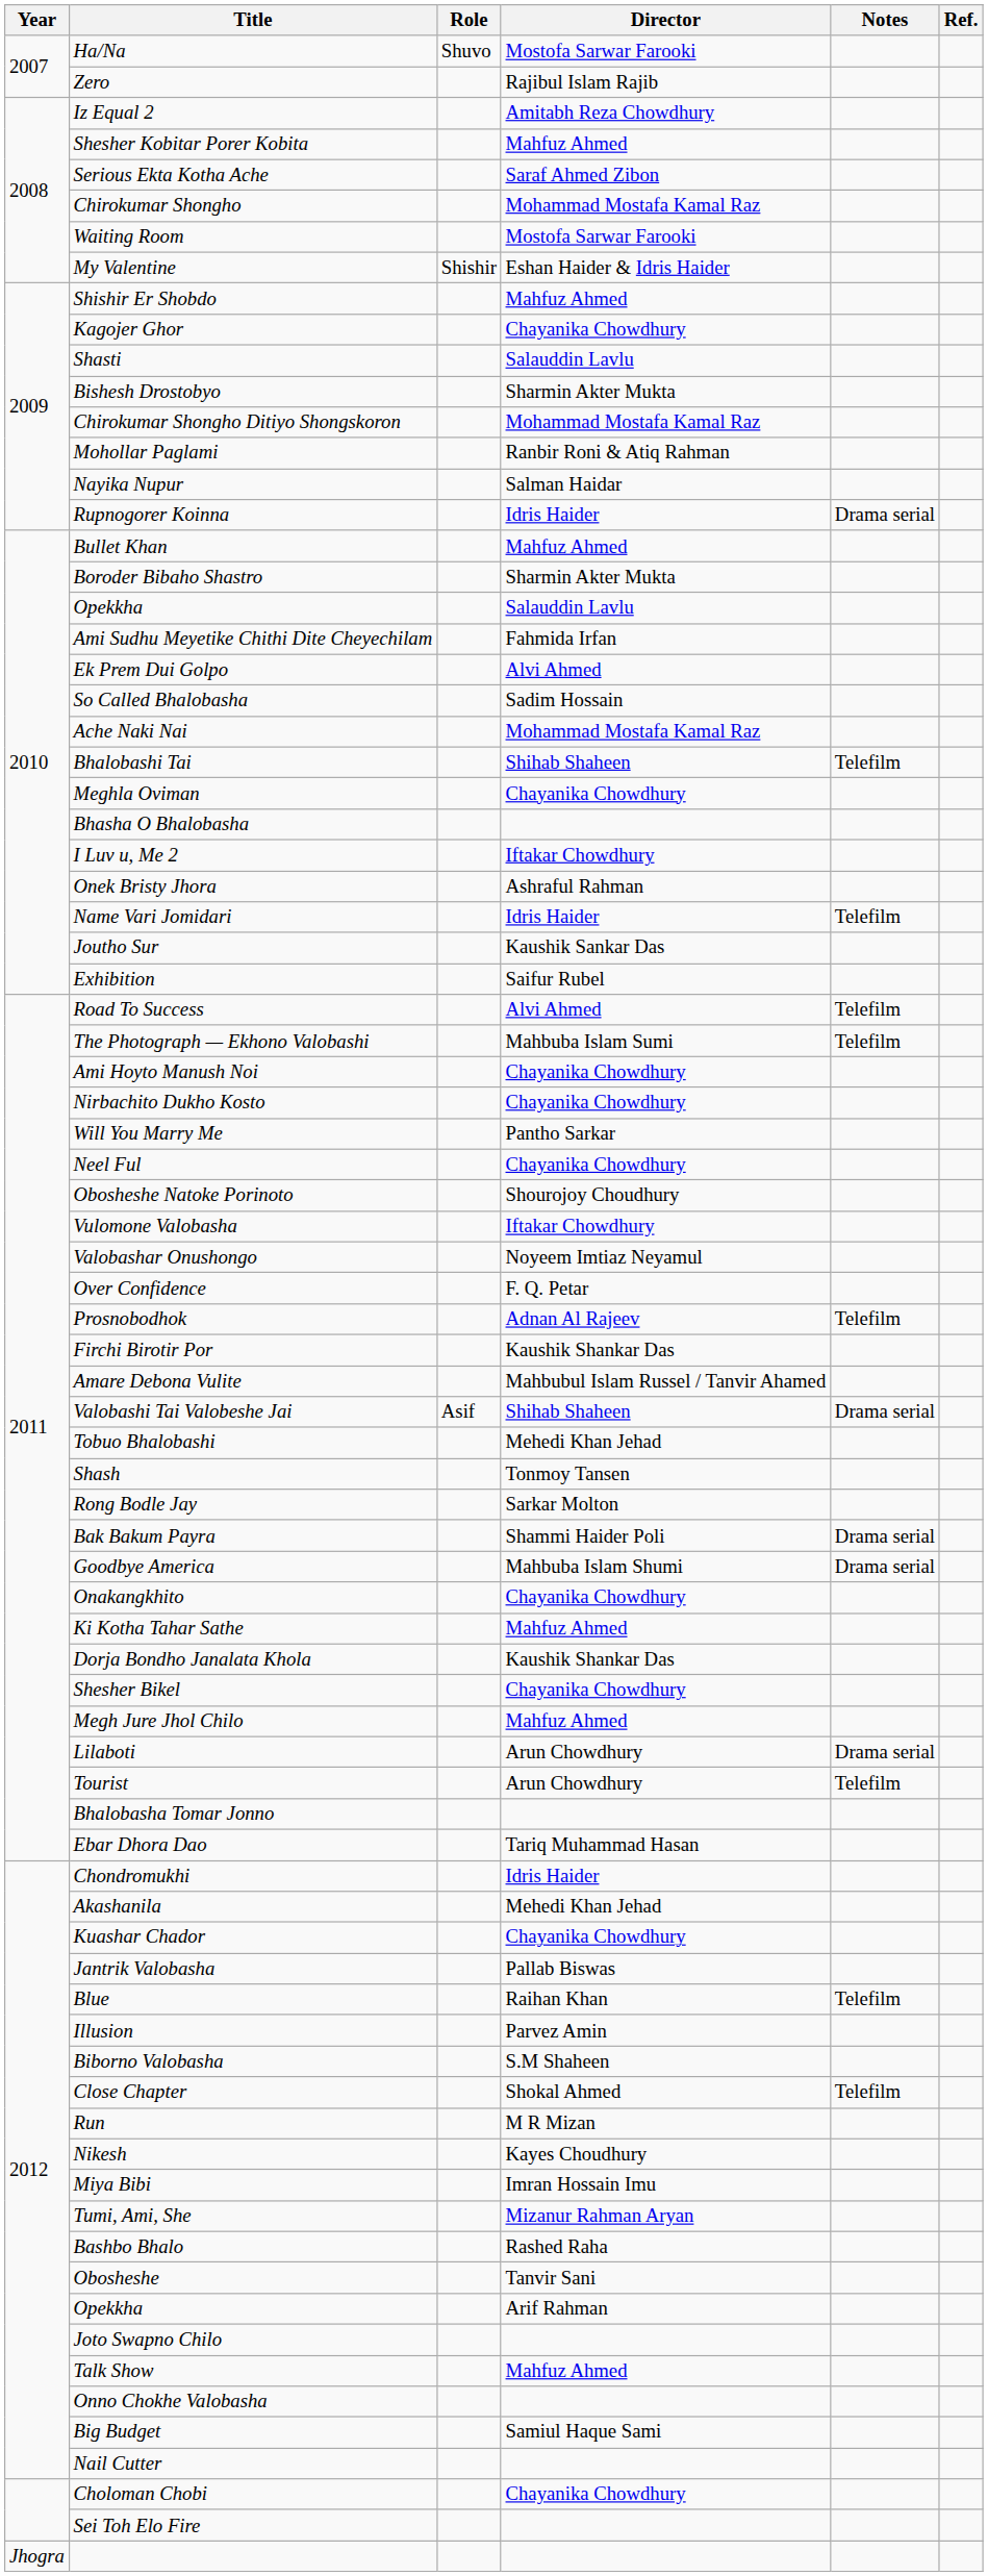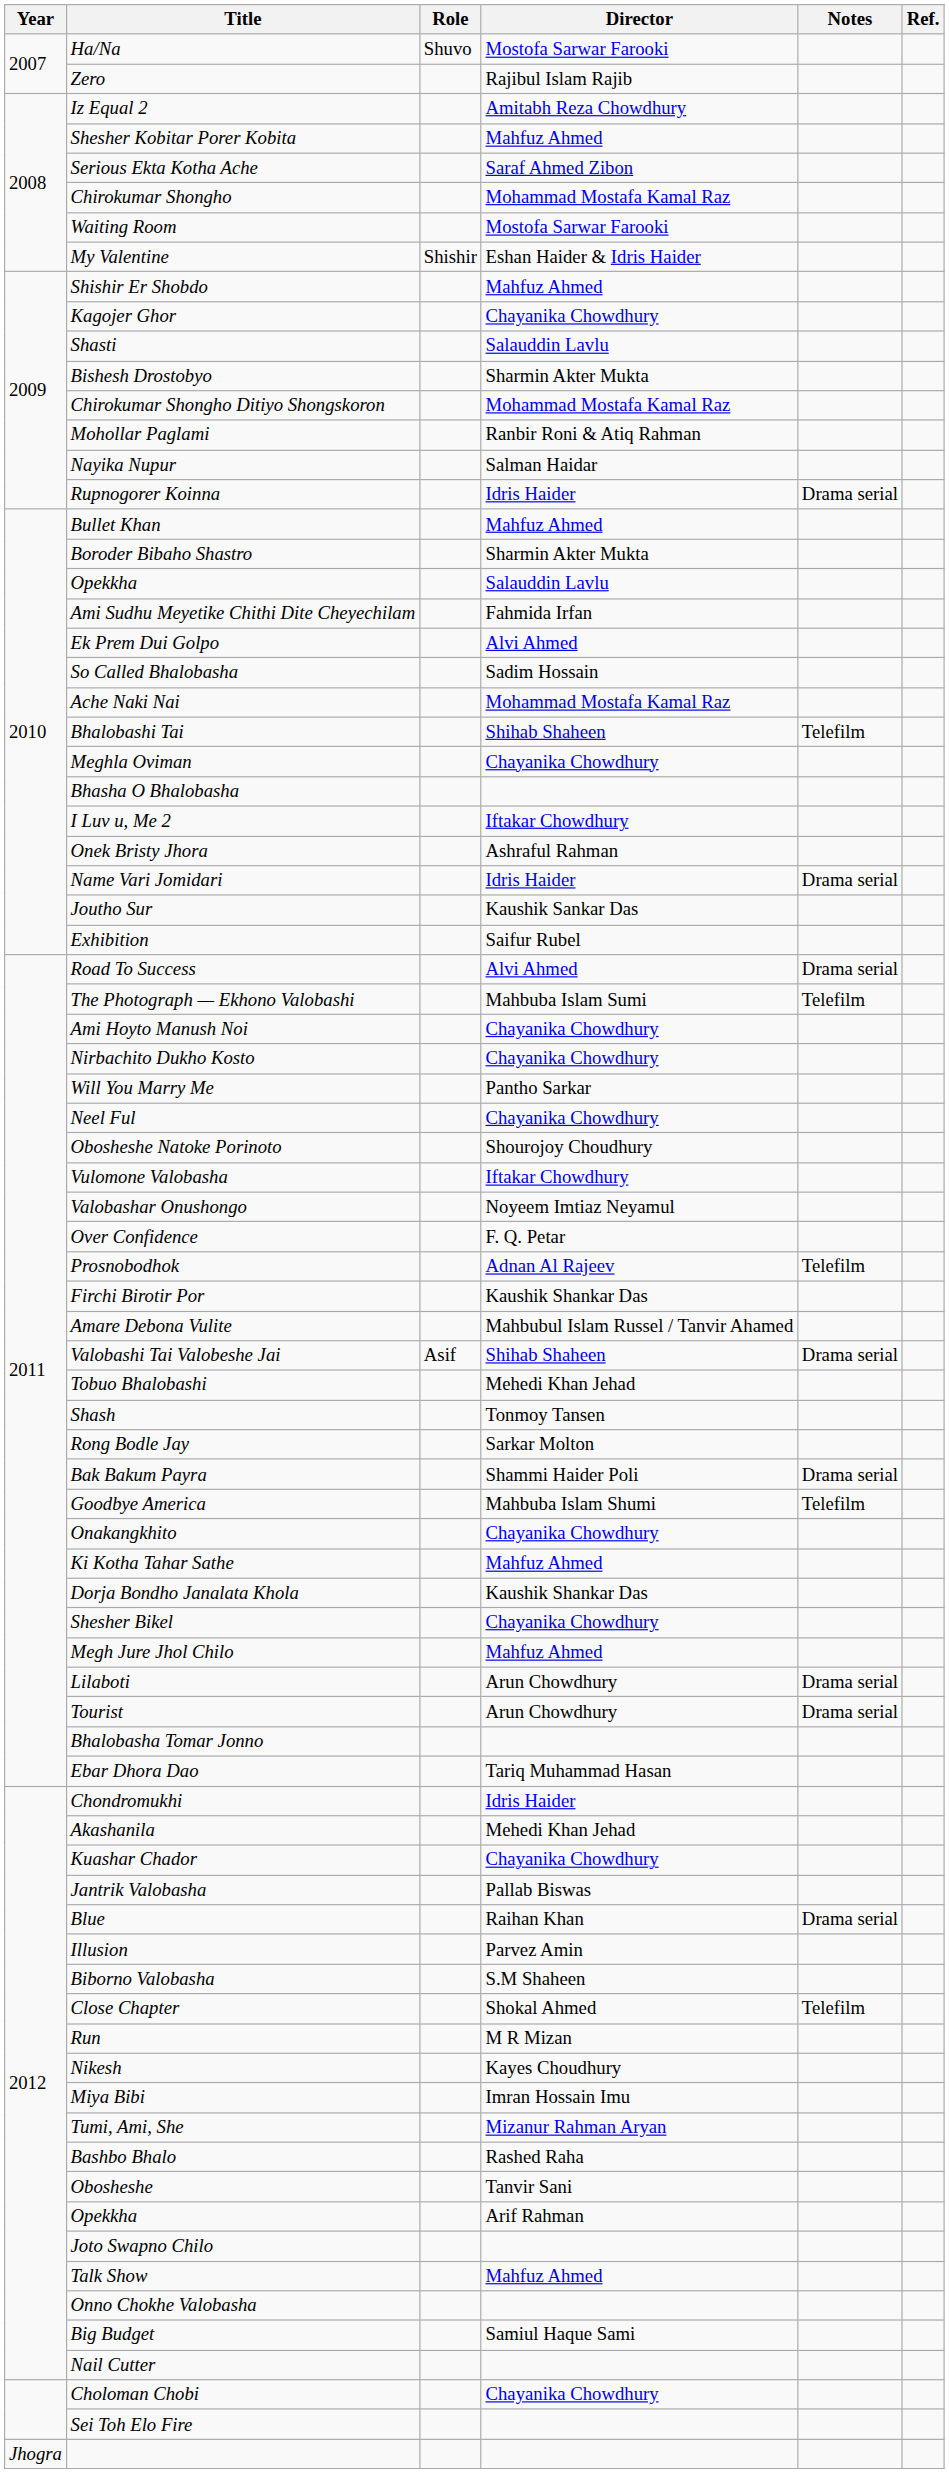 <table class="wikitable sortable">
 <tr>
 <th>Year</th>
 <th>Title</th>
 <th>Role</th>
 <th>Director</th>
 <th class="unsortable">Notes</th>
 <th>Ref.</th>
 </tr>
 <tr>
 <td rowspan="2">2007</td>
 <td><em>Ha/Na</em></td>
 <td>Shuvo</td>
 <td><a href='#'>Mostofa Sarwar Farooki</a></td>
 <td></td>
 <td></td>
 </tr>
 <tr>
 <td><em>Zero</em></td>
 <td></td>
 <td>Rajibul Islam Rajib</td>
 <td></td>
 <td></td>
 </tr>
 <tr>
 <td rowspan="6">2008</td>
 <td><em>Iz Equal 2</em></td>
 <td></td>
 <td><a href='#'>Amitabh Reza Chowdhury</a></td>
 <td></td>
 <td></td>
 </tr>
 <tr>
 <td><em>Shesher Kobitar Porer Kobita</em></td>
 <td></td>
 <td><a href='#'>Mahfuz Ahmed</a></td>
 <td></td>
 <td></td>
 </tr>
 <tr>
 <td><em>Serious Ekta Kotha Ache</em></td>
 <td></td>
 <td><a href='#'>Saraf Ahmed Zibon</a></td>
 <td></td>
 <td></td>
 </tr>
 <tr>
 <td><em>Chirokumar Shongho</em></td>
 <td></td>
 <td><a href='#'>Mohammad Mostafa Kamal Raz</a></td>
 <td></td>
 <td></td>
 </tr>
 <tr>
 <td><em>Waiting Room</em></td>
 <td></td>
 <td><a href='#'>Mostofa Sarwar Farooki</a></td>
 <td></td>
 <td></td>
 </tr>
 <tr>
 <td><em>My Valentine</em></td>
 <td>Shishir</td>
 <td>Eshan Haider & <a href='#'>Idris Haider</a></td>
 <td></td>
 <td></td>
 </tr>
 <tr>
 <td rowspan="8">2009</td>
 <td><em>Shishir Er Shobdo</em></td>
 <td></td>
 <td><a href='#'>Mahfuz Ahmed</a></td>
 <td></td>
 <td></td>
 </tr>
 <tr>
 <td><em>Kagojer Ghor</em></td>
 <td></td>
 <td><a href='#'>Chayanika Chowdhury</a></td>
 <td></td>
 <td></td>
 </tr>
 <tr>
 <td><em>Shasti</em></td>
 <td></td>
 <td><a href='#'>Salauddin Lavlu</a></td>
 <td></td>
 <td></td>
 </tr>
 <tr>
 <td><em>Bishesh Drostobyo</em></td>
 <td></td>
 <td>Sharmin Akter Mukta</td>
 <td></td>
 <td></td>
 </tr>
 <tr>
 <td><em>Chirokumar Shongho Ditiyo Shongskoron</em></td>
 <td></td>
 <td><a href='#'>Mohammad Mostafa Kamal Raz</a></td>
 <td></td>
 <td></td>
 </tr>
 <tr>
 <td><em>Mohollar Paglami</em></td>
 <td></td>
 <td>Ranbir Roni & Atiq Rahman</td>
 <td></td>
 <td></td>
 </tr>
 <tr>
 <td><em>Nayika Nupur</em></td>
 <td></td>
 <td>Salman Haidar</td>
 <td></td>
 <td></td>
 </tr>
 <tr>
 <td><em>Rupnogorer Koinna</em></td>
 <td></td>
 <td><a href='#'>Idris Haider</a></td>
 <td>Drama serial</td>
 <td></td>
 </tr>
 <tr>
 <td rowspan="15">2010</td>
 <td><em>Bullet Khan</em></td>
 <td></td>
 <td><a href='#'>Mahfuz Ahmed</a></td>
 <td></td>
 <td></td>
 </tr>
 <tr>
 <td><em>Boroder Bibaho Shastro</em></td>
 <td></td>
 <td>Sharmin Akter Mukta</td>
 <td></td>
 <td></td>
 </tr>
 <tr>
 <td><em>Opekkha</em></td>
 <td></td>
 <td><a href='#'>Salauddin Lavlu</a></td>
 <td></td>
 <td></td>
 </tr>
 <tr>
 <td><em>Ami Sudhu Meyetike Chithi Dite Cheyechilam</em></td>
 <td></td>
 <td>Fahmida Irfan</td>
 <td></td>
 <td></td>
 </tr>
 <tr>
 <td><em>Ek Prem Dui Golpo</em></td>
 <td></td>
 <td><a href='#'>Alvi Ahmed</a></td>
 <td></td>
 <td></td>
 </tr>
 <tr>
 <td><em>So Called Bhalobasha</em></td>
 <td></td>
 <td>Sadim Hossain</td>
 <td></td>
 <td></td>
 </tr>
 <tr>
 <td><em>Ache Naki Nai</em></td>
 <td></td>
 <td><a href='#'>Mohammad Mostafa Kamal Raz</a></td>
 <td></td>
 <td></td>
 </tr>
 <tr>
 <td><em>Bhalobashi Tai</em></td>
 <td></td>
 <td><a href='#'>Shihab Shaheen</a></td>
 <td>Telefilm</td>
 <td></td>
 </tr>
 <tr>
 <td><em>Meghla Oviman</em></td>
 <td></td>
 <td><a href='#'>Chayanika Chowdhury</a></td>
 <td></td>
 <td></td>
 </tr>
 <tr>
 <td><em>Bhasha O Bhalobasha</em></td>
 <td></td>
 <td></td>
 <td></td>
 <td></td>
 </tr>
 <tr>
 <td><em>I Luv u, Me 2</em></td>
 <td></td>
 <td><a href='#'>Iftakar Chowdhury</a></td>
 <td></td>
 <td></td>
 </tr>
 <tr>
 <td><em>Onek Bristy Jhora</em></td>
 <td></td>
 <td>Ashraful Rahman</td>
 <td></td>
 <td></td>
 </tr>
 <tr>
 <td><em>Name Vari Jomidari</em></td>
 <td></td>
 <td><a href='#'>Idris Haider</a></td>
-<td>Telefilm</td>
+<td>Drama serial</td>
 <td></td>
 </tr>
 <tr>
 <td><em>Joutho Sur</em></td>
 <td></td>
 <td>Kaushik Sankar Das</td>
 <td></td>
 <td></td>
 </tr>
 <tr>
 <td><em>Exhibition</em></td>
 <td></td>
 <td>Saifur Rubel</td>
 <td></td>
 <td></td>
 </tr>
 <tr>
 <td rowspan="28">2011</td>
 <td><em>Road To Success</em></td>
 <td></td>
 <td><a href='#'>Alvi Ahmed</a></td>
-<td>Telefilm</td>
+<td>Drama serial</td>
 <td></td>
 </tr>
 <tr>
 <td><em>The Photograph — Ekhono Valobashi</em></td>
 <td></td>
 <td>Mahbuba Islam Sumi</td>
 <td>Telefilm</td>
 <td></td>
 </tr>
 <tr>
 <td><em>Ami Hoyto Manush Noi</em></td>
 <td></td>
 <td><a href='#'>Chayanika Chowdhury</a></td>
 <td></td>
 <td></td>
 </tr>
 <tr>
 <td><em>Nirbachito Dukho Kosto</em></td>
 <td></td>
 <td><a href='#'>Chayanika Chowdhury</a></td>
 <td></td>
 <td></td>
 </tr>
 <tr>
 <td><em>Will You Marry Me</em></td>
 <td></td>
 <td>Pantho Sarkar</td>
 <td></td>
 <td></td>
 </tr>
 <tr>
 <td><em>Neel Ful</em></td>
 <td></td>
 <td><a href='#'>Chayanika Chowdhury</a></td>
 <td></td>
 <td></td>
 </tr>
 <tr>
 <td><em>Obosheshe Natoke Porinoto</em></td>
 <td></td>
 <td>Shourojoy Choudhury</td>
 <td></td>
 <td></td>
 </tr>
 <tr>
 <td><em>Vulomone Valobasha</em></td>
 <td></td>
 <td><a href='#'>Iftakar Chowdhury</a></td>
 <td></td>
 <td></td>
 </tr>
 <tr>
 <td><em>Valobashar Onushongo</em></td>
 <td></td>
 <td>Noyeem Imtiaz Neyamul</td>
 <td></td>
 <td></td>
 </tr>
 <tr>
 <td><em>Over Confidence</em></td>
 <td></td>
 <td>F. Q. Petar</td>
 <td></td>
 <td></td>
 </tr>
 <tr>
 <td><em>Prosnobodhok</em></td>
 <td></td>
 <td><a href='#'>Adnan Al Rajeev</a></td>
 <td>Telefilm</td>
 <td></td>
 </tr>
 <tr>
 <td><em>Firchi Birotir Por</em></td>
 <td></td>
 <td>Kaushik Shankar Das</td>
 <td></td>
 <td></td>
 </tr>
 <tr>
 <td><em>Amare Debona Vulite</em></td>
 <td></td>
 <td>Mahbubul Islam Russel / Tanvir Ahamed</td>
 <td></td>
 <td></td>
 </tr>
 <tr>
 <td><em>Valobashi Tai Valobeshe Jai</em></td>
 <td>Asif</td>
 <td><a href='#'>Shihab Shaheen</a></td>
 <td>Drama serial</td>
 <td></td>
 </tr>
 <tr>
 <td><em>Tobuo Bhalobashi</em></td>
 <td></td>
 <td>Mehedi Khan Jehad</td>
 <td></td>
 <td></td>
 </tr>
 <tr>
 <td><em>Shash</em></td>
 <td></td>
 <td>Tonmoy Tansen</td>
 <td></td>
 <td></td>
 </tr>
 <tr>
 <td><em>Rong Bodle Jay</em></td>
 <td></td>
 <td>Sarkar Molton</td>
 <td></td>
 <td></td>
 </tr>
 <tr>
 <td><em>Bak Bakum Payra</em></td>
 <td></td>
 <td>Shammi Haider Poli</td>
 <td>Drama serial</td>
 <td></td>
 </tr>
 <tr>
 <td><em>Goodbye America</em></td>
 <td></td>
 <td>Mahbuba Islam Shumi</td>
-<td>Drama serial</td>
+<td>Telefilm</td>
 <td></td>
 </tr>
 <tr>
 <td><em>Onakangkhito</em></td>
 <td></td>
 <td><a href='#'>Chayanika Chowdhury</a></td>
 <td></td>
 <td></td>
 </tr>
 <tr>
 <td><em>Ki Kotha Tahar Sathe</em></td>
 <td></td>
 <td><a href='#'>Mahfuz Ahmed</a></td>
 <td></td>
 <td></td>
 </tr>
 <tr>
 <td><em>Dorja Bondho Janalata Khola</em></td>
 <td></td>
 <td>Kaushik Shankar Das</td>
 <td></td>
 <td></td>
 </tr>
 <tr>
 <td><em>Shesher Bikel</em></td>
 <td></td>
 <td><a href='#'>Chayanika Chowdhury</a></td>
 <td></td>
 <td></td>
 </tr>
 <tr>
 <td><em>Megh Jure Jhol Chilo</em></td>
 <td></td>
 <td><a href='#'>Mahfuz Ahmed</a></td>
 <td></td>
 <td></td>
 </tr>
 <tr>
 <td><em>Lilaboti</em></td>
 <td></td>
 <td>Arun Chowdhury</td>
 <td>Drama serial</td>
 <td></td>
 </tr>
 <tr>
 <td><em>Tourist</em></td>
 <td></td>
 <td>Arun Chowdhury</td>
-<td>Telefilm</td>
+<td>Drama serial</td>
 <td></td>
 </tr>
 <tr>
 <td><em>Bhalobasha Tomar Jonno</em></td>
 <td></td>
 <td></td>
 <td></td>
 <td></td>
 </tr>
 <tr>
 <td><em>Ebar Dhora Dao</em></td>
 <td></td>
 <td>Tariq Muhammad Hasan</td>
 <td></td>
 <td></td>
 </tr>
 <tr>
 <td rowspan="20">2012</td>
 <td><em>Chondromukhi</em></td>
 <td></td>
 <td><a href='#'>Idris Haider</a></td>
 <td></td>
 <td></td>
 </tr>
 <tr>
 <td><em>Akashanila</em></td>
 <td></td>
 <td>Mehedi Khan Jehad</td>
 <td></td>
 <td></td>
 </tr>
 <tr>
 <td><em>Kuashar Chador</em></td>
 <td></td>
 <td><a href='#'>Chayanika Chowdhury</a></td>
 <td></td>
 <td></td>
 </tr>
 <tr>
 <td><em>Jantrik Valobasha</em></td>
 <td></td>
 <td>Pallab Biswas</td>
 <td></td>
 <td></td>
 </tr>
 <tr>
 <td><em>Blue</em></td>
 <td></td>
 <td>Raihan Khan</td>
-<td>Telefilm</td>
+<td>Drama serial</td>
 <td></td>
 </tr>
 <tr>
 <td><em>Illusion</em></td>
 <td></td>
 <td>Parvez Amin</td>
 <td></td>
 <td></td>
 </tr>
 <tr>
 <td><em>Biborno Valobasha</em></td>
 <td></td>
 <td>S.M Shaheen</td>
 <td></td>
 <td></td>
 </tr>
 <tr>
 <td><em>Close Chapter</em></td>
 <td></td>
 <td>Shokal Ahmed</td>
 <td>Telefilm</td>
 <td></td>
 </tr>
 <tr>
 <td><em>Run</em></td>
 <td></td>
 <td>M R Mizan</td>
 <td></td>
 <td></td>
 </tr>
 <tr>
 <td><em>Nikesh</em></td>
 <td></td>
 <td>Kayes Choudhury</td>
 <td></td>
 <td></td>
 </tr>
 <tr>
 <td><em>Miya Bibi</em></td>
 <td></td>
 <td>Imran Hossain Imu</td>
 <td></td>
 <td></td>
 </tr>
 <tr>
 <td><em>Tumi, Ami, She</em></td>
 <td></td>
 <td><a href='#'>Mizanur Rahman Aryan</a></td>
 <td></td>
 <td></td>
 </tr>
 <tr>
 <td><em>Bashbo Bhalo</em></td>
 <td></td>
 <td>Rashed Raha</td>
 <td></td>
 <td></td>
 </tr>
 <tr>
 <td><em>Obosheshe</em></td>
 <td></td>
 <td>Tanvir Sani</td>
 <td></td>
 <td></td>
 </tr>
 <tr>
 <td><em>Opekkha</em></td>
 <td></td>
 <td>Arif Rahman</td>
 <td></td>
 <td></td>
 </tr>
 <tr>
 <td><em>Joto Swapno Chilo</em></td>
 <td></td>
 <td></td>
 <td></td>
 <td></td>
 </tr>
 <tr>
 <td><em>Talk Show</em></td>
 <td></td>
 <td><a href='#'>Mahfuz Ahmed</a></td>
 <td></td>
 <td></td>
 </tr>
 <tr>
 <td><em>Onno Chokhe Valobasha</em></td>
 <td></td>
 <td></td>
 <td></td>
 <td></td>
 </tr>
 <tr>
 <td><em>Big Budget</em></td>
 <td></td>
 <td>Samiul Haque Sami</td>
 <td></td>
 <td></td>
 </tr>
 <tr>
 <td><em>Nail Cutter</em></td>
 <td></td>
 <td></td>
 <td></td>
 <td></td>
 </tr>
 <tr>
 <td rowspan="2"></td>
 <td><em>Choloman Chobi</em></td>
 <td></td>
 <td><a href='#'>Chayanika Chowdhury</a></td>
 <td></td>
 <td></td>
 </tr>
 <tr>
 <td><em>Sei Toh Elo Fire</em></td>
 <td></td>
 <td></td>
 <td></td>
 <td></td>
 </tr>
 <tr>
 <td><em>Jhogra</em></td>
 <td></td>
 <td></td>
 <td></td>
 <td></td>
 </tr>
 </table>
